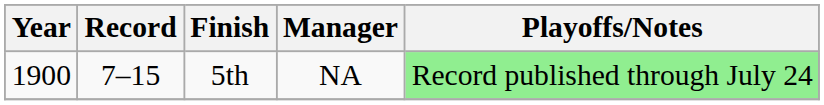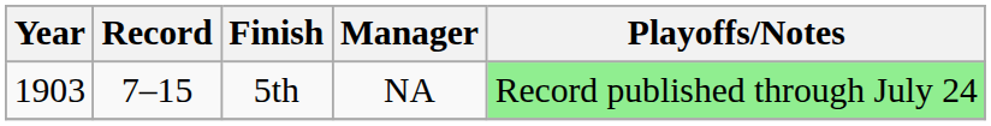 <table class="wikitable">
 <tr style="background: #F2F2F2;">
 <th>Year</th>
 <th>Record</th>
 <th>Finish</th>
 <th>Manager</th>
 <th>Playoffs/Notes</th>
 </tr>
 <tr align=center>
-<td>1900</td>
+<td>1903</td>
 <td>7–15</td>
 <td>5th</td>
 <td>NA</td>
 <td style="background: lightgreen;">Record published through July 24</td>
 </tr>
 <tr align=center>
 </tr>
 </table>
